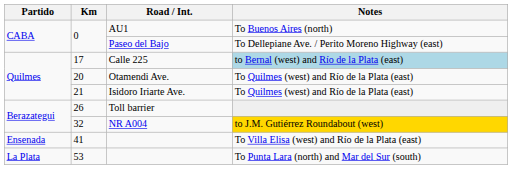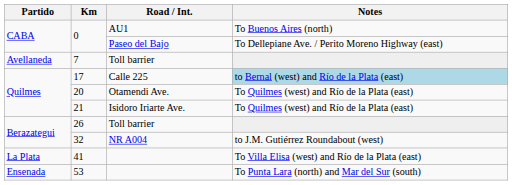 <table class="wikitable sortable" style="width:800px";>
 <tr>
 <th width=100px>Partido</th>
 <th width=50px>Km</th>
 <th width=200px>Road / Int.</th>
 <th width=450px class=unsortable>Notes</th>
 </tr>
 <tr>
 <td rowspan=2><a href='#'>CABA</a></td>
 <td rowspan=2>0</td>
 <td>  AU1 </td>
 <td>To <a href='#'>Buenos Aires</a> (north)</td>
 </tr>
 <tr>
 <td>  <a href='#'>Paseo del Bajo</a></td>
 <td>To Dellepiane Ave. / Perito Moreno Highway (east)</td>
+</tr>
+<tr>
+<td><a href='#'>Avellaneda</a></td>
+<td>7</td>
+<td> Toll barrier</td>
+<td bgcolor=#efefef></td>
 </tr>
 <tr>
 <td rowspan=3><a href='#'>Quilmes</a></td>
 <td>17</td>
 <td> Calle 225</td>
 <td style="background: lightblue;">to <a href='#'>Bernal</a> (west) and <a href='#'>Río de la Plata</a> (east)</td>
 </tr>
 <tr>
 <td>20</td>
 <td> Otamendi Ave.</td>
 <td>To <a href='#'>Quilmes</a> (west) and Río de la Plata (east)</td>
 </tr>
 <tr>
 <td>21</td>
 <td> Isidoro Iriarte Ave.</td>
 <td>To <a href='#'>Quilmes</a> (west) and Río de la Plata (east)</td>
 </tr>
 <tr>
 <td rowspan=2><a href='#'>Berazategui</a></td>
 <td>26</td>
 <td> Toll barrier</td>
 <td bgcolor=#efefef></td>
 </tr>
 <tr>
 <td>32</td>
 <td>  <a href='#'>NR A004</a></td>
-<td style="background: gold;">to J.M. Gutiérrez Roundabout (west)</td>
+<td>to J.M. Gutiérrez Roundabout (west)</td>
 </tr>
 <tr>
-<td><a href='#'>Ensenada</a></td>
+<td><a href='#'>La Plata</a></td>
 <td>41</td>
 <td> </td>
 <td>To <a href='#'>Villa Elisa</a> (west) and Río de la Plata (east)</td>
 </tr>
 <tr>
-<td><a href='#'>La Plata</a></td>
+<td><a href='#'>Ensenada</a></td>
 <td>53</td>
 <td> </td>
 <td>To <a href='#'>Punta Lara</a> (north) and <a href='#'>Mar del Sur</a> (south)</td>
 </tr>
 </table>
